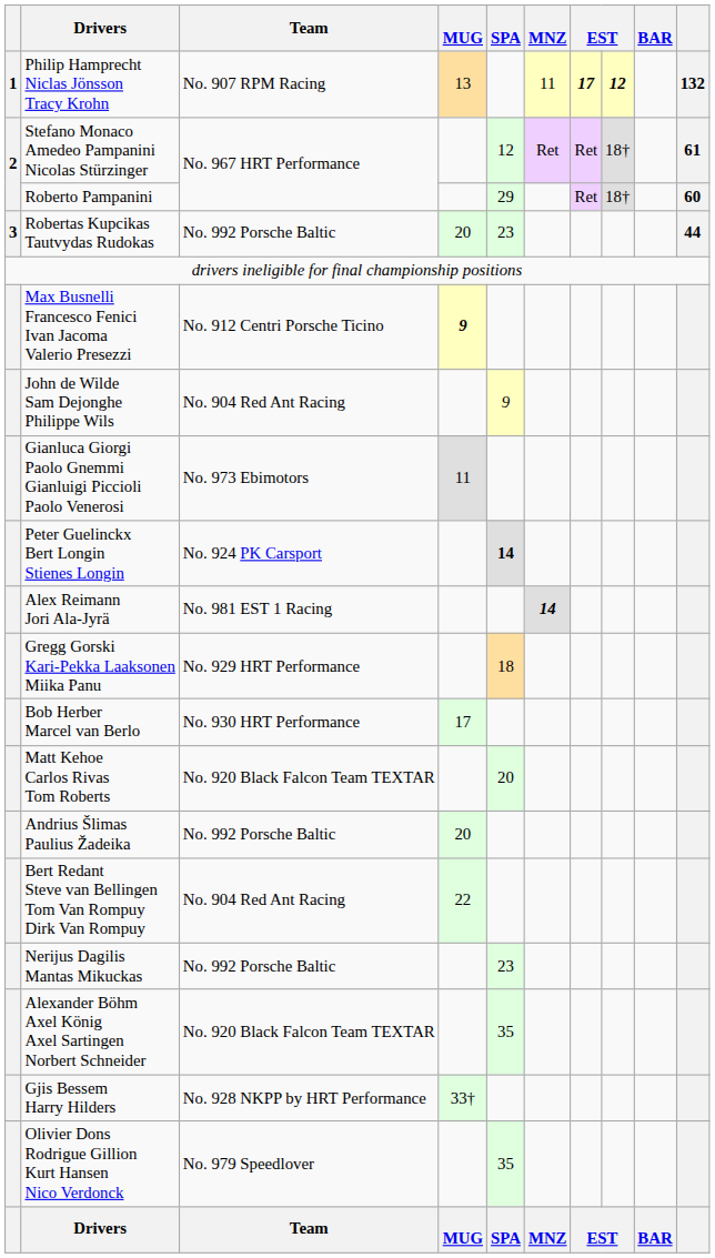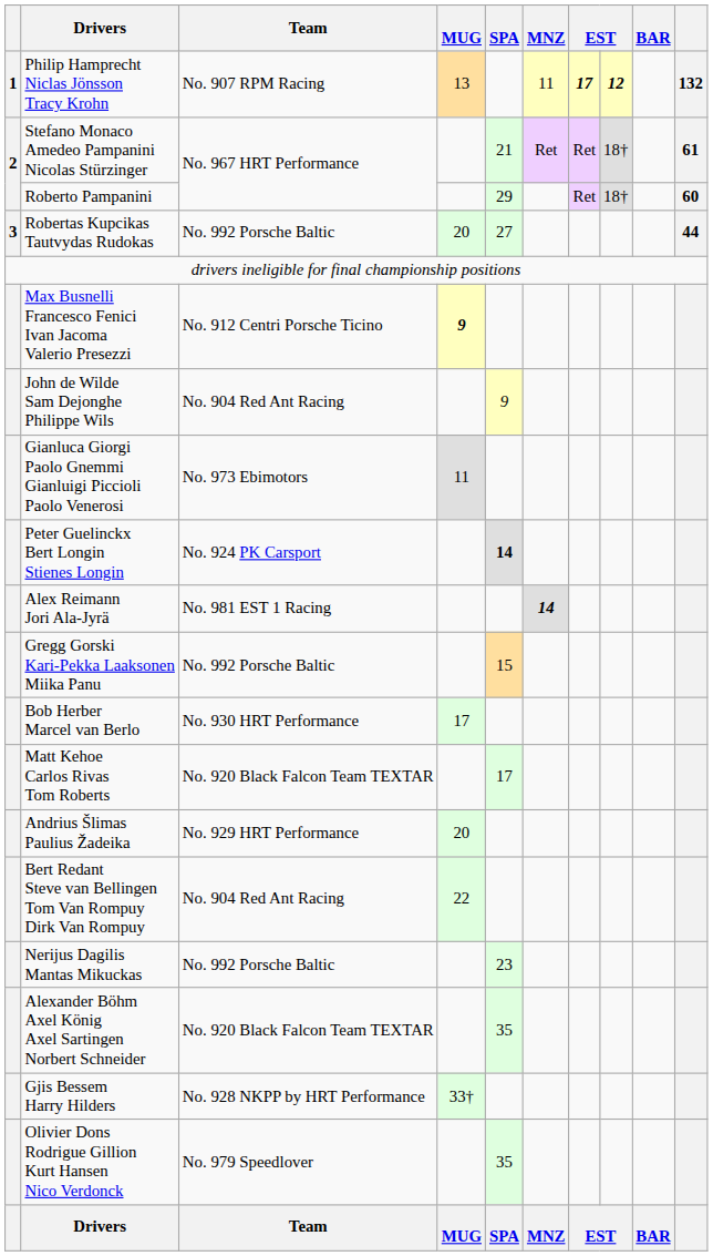 <table align=left| class="wikitable" style="font-size: 85%; text-align: center;">
 <tr valign="top">
 <th valign=middle></th>
 <th valign=middle>Drivers</th>
 <th valign=middle>Team</th>
 <th><br><a href='#'>MUG</a></th>
 <th><br><a href='#'>SPA</a></th>
 <th><br><a href='#'>MNZ</a></th>
 <th colspan=2><br><a href='#'>EST</a></th>
 <th><br><a href='#'>BAR</a></th>
 <th valign=middle>  </th>
 </tr>
 <tr>
 <th>1</th>
 <td align=left> Philip Hamprecht<br> <a href='#'>Niclas Jönsson</a><br> <a href='#'>Tracy Krohn</a></td>
 <td align=left> No. 907 RPM Racing</td>
 <td style="background:#FFDF9F;">13</td>
 <td></td>
 <td style="background:#FFFFBF;">11</td>
 <td style="background:#FFFFBF;"><strong><em>17</em></strong></td>
 <td style="background:#FFFFBF;"><strong><em>12</em></strong></td>
 <td></td>
 <th>132</th>
 </tr>
 <tr>
 <th rowspan=2>2</th>
 <td align=left> Stefano Monaco<br> Amedeo Pampanini<br> Nicolas Stürzinger</td>
 <td rowspan=2 align=left> No. 967 HRT Performance</td>
 <td></td>
-<td style="background:#DFFFDF;">12</td>
+<td style="background:#DFFFDF;">21</td>
 <td style="background:#EFCFFF;">Ret</td>
 <td style="background:#EFCFFF;">Ret</td>
 <td style="background:#DFDFDF;">18†</td>
 <td></td>
 <th>61</th>
 </tr>
 <tr>
 <td align=left> Roberto Pampanini</td>
 <td></td>
 <td style="background:#DFFFDF;">29</td>
 <td></td>
 <td style="background:#EFCFFF;">Ret</td>
 <td style="background:#DFDFDF;">18†</td>
 <td></td>
 <th>60</th>
 </tr>
 <tr>
 <th>3</th>
 <td align=left> Robertas Kupcikas<br> Tautvydas Rudokas</td>
 <td align=left> No. 992 Porsche Baltic</td>
 <td style="background:#DFFFDF;">20</td>
-<td style="background:#DFFFDF;">23</td>
+<td style="background:#DFFFDF;">27</td>
 <td></td>
 <td></td>
 <td></td>
 <td></td>
 <th>44</th>
 </tr>
 <tr>
 <td colspan="10"><em>drivers ineligible for final championship positions</em></td>
 </tr>
 <tr>
 <th></th>
 <td align=left> <a href='#'>Max Busnelli</a><br> Francesco Fenici<br> Ivan Jacoma<br> Valerio Presezzi</td>
 <td align=left> No. 912 Centri Porsche Ticino</td>
 <td style="background:#FFFFBF;"><strong><em>9</em></strong></td>
 <td></td>
 <td></td>
 <td></td>
 <td></td>
 <td></td>
 <th></th>
 </tr>
 <tr>
 <th></th>
 <td align=left> John de Wilde<br> Sam Dejonghe<br> Philippe Wils</td>
 <td align=left> No. 904 Red Ant Racing</td>
 <td></td>
 <td style="background:#FFFFBF;"><em>9</em></td>
 <td></td>
 <td></td>
 <td></td>
 <td></td>
 <th></th>
 </tr>
 <tr>
 <th></th>
 <td align=left> Gianluca Giorgi<br> Paolo Gnemmi<br> Gianluigi Piccioli<br> Paolo Venerosi</td>
 <td align=left> No. 973 Ebimotors</td>
 <td style="background:#DFDFDF;">11</td>
 <td></td>
 <td></td>
 <td></td>
 <td></td>
 <td></td>
 <th></th>
 </tr>
 <tr>
 <th></th>
 <td align=left> Peter Guelinckx<br> Bert Longin<br> <a href='#'>Stienes Longin</a></td>
 <td align=left> No. 924 <a href='#'>PK Carsport</a></td>
 <td></td>
 <td style="background:#DFDFDF;"><strong>14</strong></td>
 <td></td>
 <td></td>
 <td></td>
 <td></td>
 <th></th>
 </tr>
 <tr>
 <th></th>
 <td align=left> Alex Reimann<br> Jori Ala-Jyrä</td>
 <td align=left> No. 981 EST 1 Racing</td>
 <td></td>
 <td></td>
 <td style="background:#DFDFDF;"><strong><em>14</em></strong></td>
 <td></td>
 <td></td>
 <td></td>
 <th></th>
 </tr>
 <tr>
 <th></th>
 <td align=left> Gregg Gorski<br> <a href='#'>Kari-Pekka Laaksonen</a><br> Miika Panu</td>
-<td align=left> No. 929 HRT Performance</td>
+<td align=left> No. 992 Porsche Baltic</td>
 <td></td>
-<td style="background:#FFDF9F;">18</td>
+<td style="background:#FFDF9F;">15</td>
 <td></td>
 <td></td>
 <td></td>
 <td></td>
 <th></th>
 </tr>
 <tr>
 <th></th>
 <td align=left> Bob Herber<br> Marcel van Berlo</td>
 <td align=left> No. 930 HRT Performance</td>
 <td style="background:#DFFFDF;">17</td>
 <td></td>
 <td></td>
 <td></td>
 <td></td>
 <td></td>
 <th></th>
 </tr>
 <tr>
 <th></th>
 <td align=left> Matt Kehoe<br> Carlos Rivas<br> Tom Roberts</td>
 <td align=left> No. 920 Black Falcon Team TEXTAR</td>
 <td></td>
-<td style="background:#DFFFDF;">20</td>
+<td style="background:#DFFFDF;">17</td>
 <td></td>
 <td></td>
 <td></td>
 <td></td>
 <th></th>
 </tr>
 <tr>
 <th></th>
 <td align=left> Andrius Šlimas<br> Paulius Žadeika</td>
-<td align=left> No. 992 Porsche Baltic</td>
+<td align=left> No. 929 HRT Performance</td>
 <td style="background:#DFFFDF;">20</td>
 <td></td>
 <td></td>
 <td></td>
 <td></td>
 <td></td>
 <th></th>
 </tr>
 <tr>
 <th></th>
 <td align=left> Bert Redant<br> Steve van Bellingen<br> Tom Van Rompuy<br> Dirk Van Rompuy</td>
 <td align=left> No. 904 Red Ant Racing</td>
 <td style="background:#DFFFDF;">22</td>
 <td></td>
 <td></td>
 <td></td>
 <td></td>
 <td></td>
 <th></th>
 </tr>
 <tr>
 <th></th>
 <td align=left> Nerijus Dagilis<br> Mantas Mikuckas</td>
 <td align=left> No. 992 Porsche Baltic</td>
 <td></td>
 <td style="background:#DFFFDF;">23</td>
 <td></td>
 <td></td>
 <td></td>
 <td></td>
 <th></th>
 </tr>
 <tr>
 <th></th>
 <td align=left> Alexander Böhm<br> Axel König<br> Axel Sartingen<br> Norbert Schneider</td>
 <td align=left> No. 920 Black Falcon Team TEXTAR</td>
 <td></td>
 <td style="background:#DFFFDF;">35</td>
 <td></td>
 <td></td>
 <td></td>
 <td></td>
 <th></th>
 </tr>
 <tr>
 <th></th>
 <td align=left> Gjis Bessem<br> Harry Hilders</td>
 <td align=left> No. 928 NKPP by HRT Performance</td>
 <td style="background:#DFFFDF;">33†</td>
 <td></td>
 <td></td>
 <td></td>
 <td></td>
 <td></td>
 <th></th>
 </tr>
 <tr>
 <th></th>
 <td align=left> Olivier Dons<br> Rodrigue Gillion<br> Kurt Hansen<br> <a href='#'>Nico Verdonck</a></td>
 <td align=left> No. 979 Speedlover</td>
 <td></td>
 <td style="background:#DFFFDF;">35</td>
 <td></td>
 <td></td>
 <td></td>
 <td></td>
 <th></th>
 </tr>
 <tr>
 <th valign=middle></th>
 <th valign=middle>Drivers</th>
 <th valign=middle>Team</th>
 <th><br><a href='#'>MUG</a></th>
 <th><br><a href='#'>SPA</a></th>
 <th><br><a href='#'>MNZ</a></th>
 <th colspan=2><br><a href='#'>EST</a></th>
 <th><br><a href='#'>BAR</a></th>
 <th valign=middle>  </th>
 </tr>
 </table>
